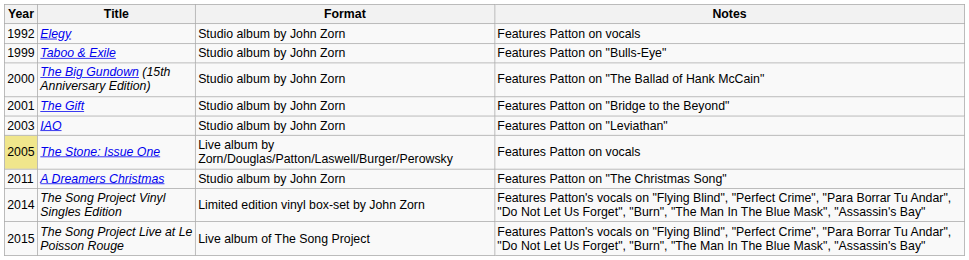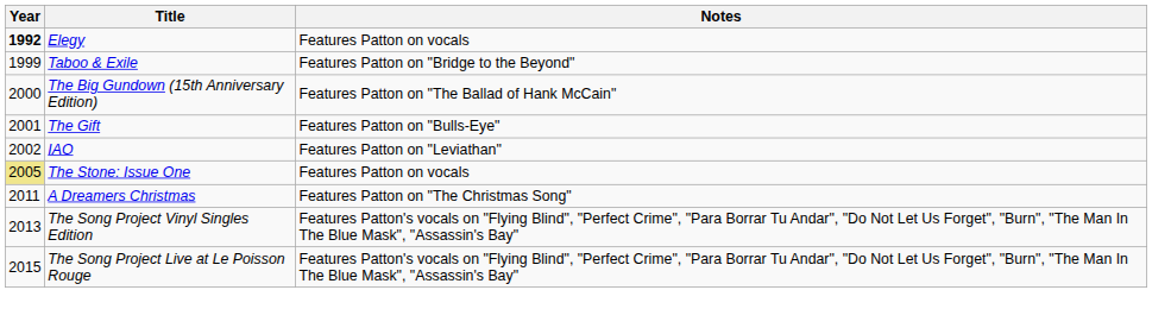 <table class="wikitable">
 <tr>
 <th>Year</th>
 <th>Title</th>
-<th>Format</th>
 <th>Notes</th>
 </tr>
 <tr>
-<td>1992</td>
+<td><strong>1992</strong></td>
 <td><em><a href='#'>Elegy</a></em></td>
-<td>Studio album by John Zorn</td>
 <td>Features Patton on vocals</td>
 </tr>
 <tr>
 <td>1999</td>
 <td><em><a href='#'>Taboo & Exile</a></em></td>
-<td>Studio album by John Zorn</td>
-<td>Features Patton on "Bulls-Eye"</td>
+<td>Features Patton on "Bridge to the Beyond"</td>
 </tr>
 <tr>
 <td>2000</td>
 <td><em><a href='#'>The Big Gundown</a> (15th Anniversary Edition)</em></td>
-<td>Studio album by John Zorn</td>
 <td>Features Patton on "The Ballad of Hank McCain"</td>
 </tr>
 <tr>
 <td>2001</td>
 <td><em><a href='#'>The Gift</a></em></td>
-<td>Studio album by John Zorn</td>
-<td>Features Patton on "Bridge to the Beyond"</td>
+<td>Features Patton on "Bulls-Eye"</td>
 </tr>
 <tr>
-<td>2003</td>
+<td>2002</td>
 <td><em><a href='#'>IAO</a></em></td>
-<td>Studio album by John Zorn</td>
 <td>Features Patton on "Leviathan"</td>
 </tr>
 <tr>
 <td style="background: khaki;">2005</td>
 <td><em><a href='#'>The Stone: Issue One</a></em></td>
-<td>Live album by Zorn/Douglas/Patton/Laswell/Burger/Perowsky</td>
 <td>Features Patton on vocals</td>
 </tr>
 <tr>
 <td>2011</td>
 <td><em><a href='#'>A Dreamers Christmas</a></em></td>
-<td>Studio album by John Zorn</td>
 <td>Features Patton on "The Christmas Song"</td>
 </tr>
 <tr>
-<td>2014</td>
+<td>2013</td>
 <td><em>The Song Project Vinyl Singles Edition</em></td>
-<td>Limited edition vinyl box-set by John Zorn</td>
 <td>Features Patton's vocals on "Flying Blind", "Perfect Crime", "Para Borrar Tu Andar", "Do Not Let Us Forget", "Burn", "The Man In The Blue Mask", "Assassin's Bay"</td>
 </tr>
 <tr>
 <td>2015</td>
 <td><em>The Song Project Live at Le Poisson Rouge</em></td>
-<td>Live album of The Song Project</td>
 <td>Features Patton's vocals on "Flying Blind", "Perfect Crime", "Para Borrar Tu Andar", "Do Not Let Us Forget", "Burn", "The Man In The Blue Mask", "Assassin's Bay"</td>
 </tr>
 </table>
